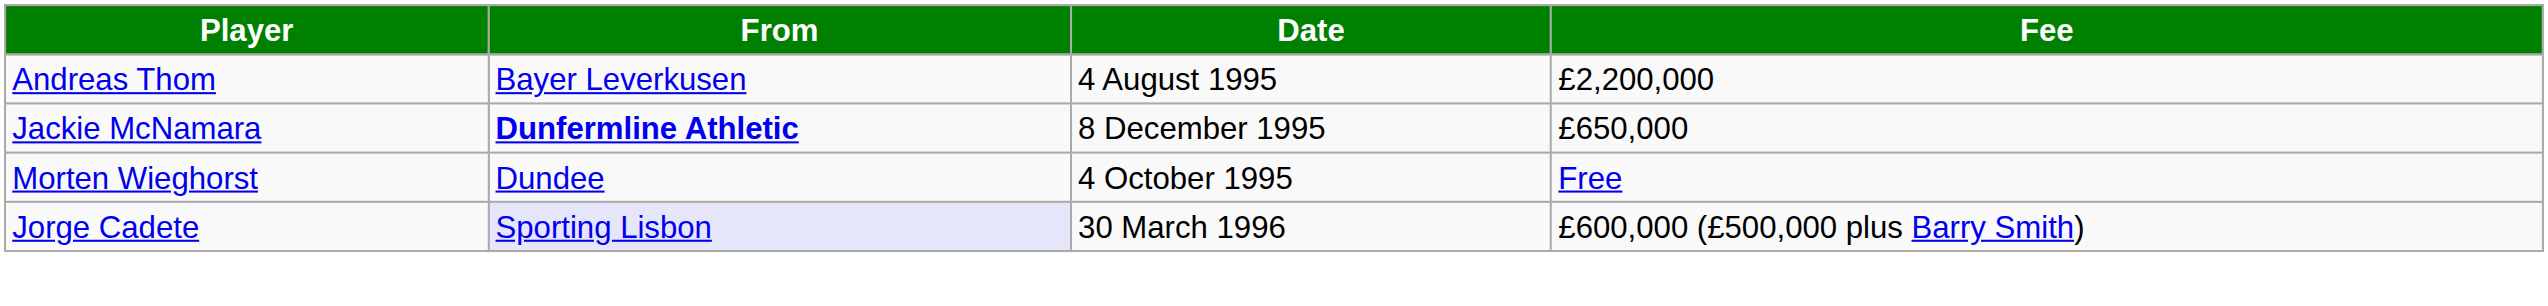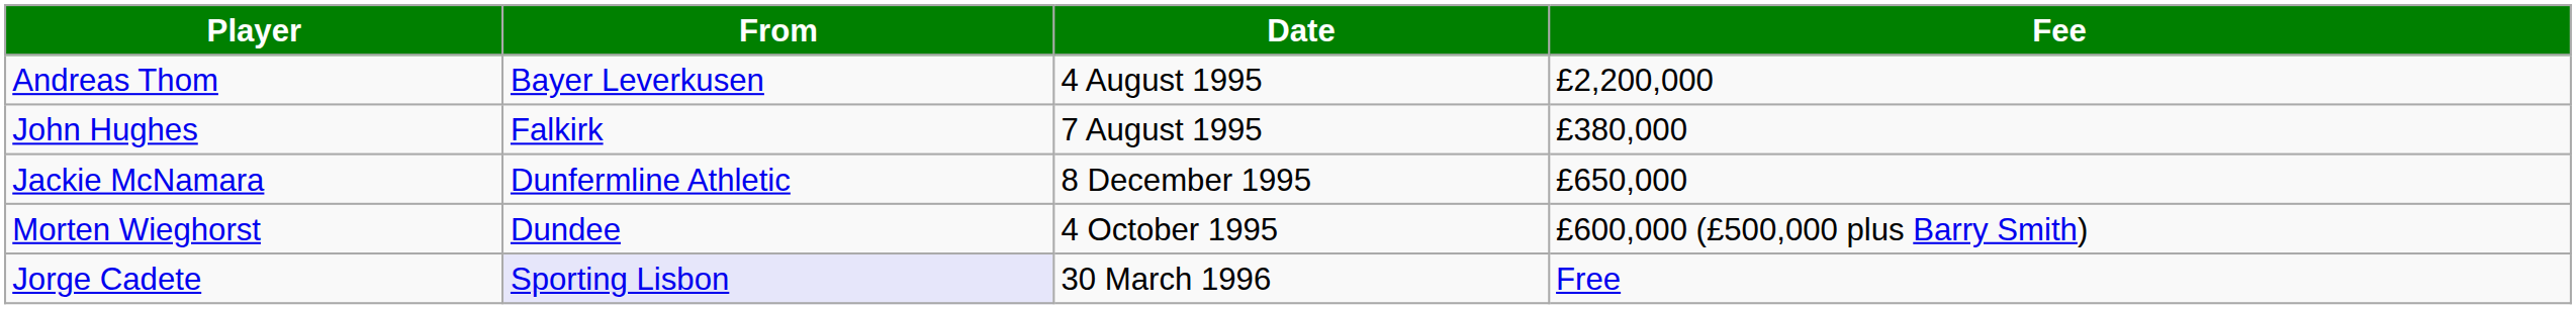 <table class="wikitable" style="text-align:center; font-size:95%;width:98%; text-align:left">
 <tr>
 <th style="background:#008000; color:#ffffff;" scope="col">Player</th>
 <th style="background:#008000; color:#ffffff;" scope="col">From</th>
 <th style="background:#008000; color:#ffffff;" scope="col">Date</th>
 <th style="background:#008000; color:#ffffff;" scope="col">Fee</th>
 </tr>
 <tr>
 <td> <a href='#'>Andreas Thom</a></td>
 <td> <a href='#'>Bayer Leverkusen</a></td>
 <td>4 August 1995</td>
 <td>£2,200,000</td>
 </tr>
 <tr>
+<td> <a href='#'>John Hughes</a></td>
+<td> <a href='#'>Falkirk</a></td>
+<td>7 August 1995</td>
+<td>£380,000</td>
+</tr>
+<tr>
 <td> <a href='#'>Jackie McNamara</a></td>
-<td><strong> <a href='#'>Dunfermline Athletic</a></strong></td>
+<td> <a href='#'>Dunfermline Athletic</a></td>
 <td>8 December 1995</td>
 <td>£650,000</td>
 </tr>
 <tr>
 <td> <a href='#'>Morten Wieghorst</a></td>
 <td> <a href='#'>Dundee</a></td>
 <td>4 October 1995</td>
-<td><a href='#'>Free</a></td>
+<td>£600,000 (£500,000 plus <a href='#'>Barry Smith</a>)</td>
 </tr>
 <tr>
 <td> <a href='#'>Jorge Cadete</a></td>
 <td style="background: lavender;"> <a href='#'>Sporting Lisbon</a></td>
 <td>30 March 1996</td>
-<td>£600,000 (£500,000 plus <a href='#'>Barry Smith</a>)</td>
+<td><a href='#'>Free</a></td>
 </tr>
 </table>
